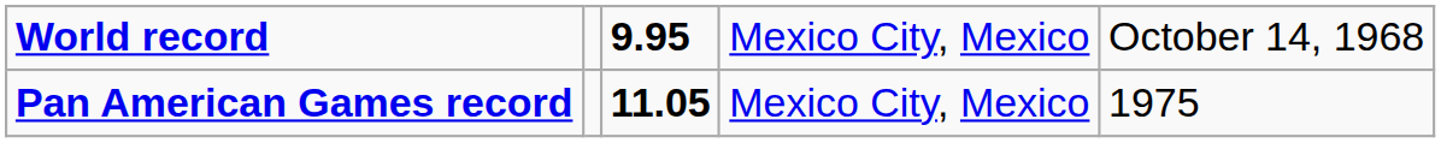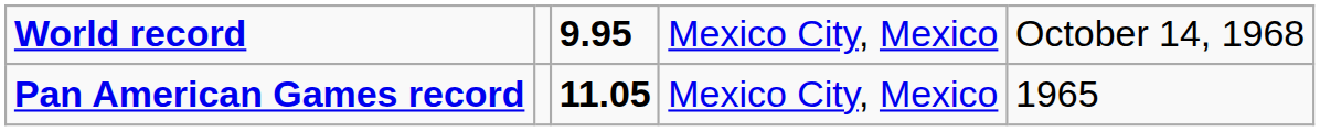 <table class="wikitable">
 <tr>
 <td><strong><a href='#'>World record</a></strong></td>
 <td></td>
 <td><strong>9.95</strong></td>
 <td><a href='#'>Mexico City</a>, <a href='#'>Mexico</a></td>
 <td>October 14, 1968</td>
 </tr>
 <tr>
 <td><strong><a href='#'>Pan American Games record</a></strong></td>
 <td></td>
 <td><strong>11.05</strong></td>
 <td><a href='#'>Mexico City</a>, <a href='#'>Mexico</a></td>
-<td>1975</td>
+<td>1965</td>
 </tr>
 </table>
